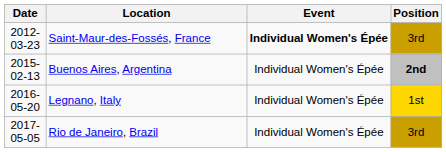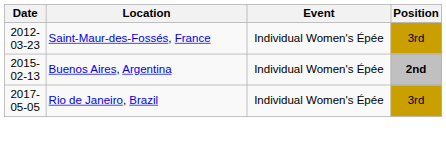 <table class="wikitable" style="text-align:center;">
 <tr>
 <th>Date</th>
 <th style="width:17em">Location</th>
 <th style="width:12em">Event</th>
 <th>Position</th>
 </tr>
 <tr>
 <td>2012-03-23</td>
 <td rowspan="1" align="left"> <a href='#'>Saint-Maur-des-Fossés</a>, <a href='#'>France</a></td>
-<td><strong>Individual Women's Épée</strong></td>
+<td>Individual Women's Épée</td>
 <td bgcolor="caramel">3rd</td>
 </tr>
 <tr>
 <td>2015-02-13</td>
 <td rowspan="1" align="left"> <a href='#'>Buenos Aires</a>, <a href='#'>Argentina</a></td>
 <td>Individual Women's Épée</td>
 <td bgcolor="silver"><strong>2nd</strong></td>
 </tr>
 <tr>
-<td>2016-05-20</td>
-<td rowspan="1" align="left"> <a href='#'>Legnano</a>, <a href='#'>Italy</a></td>
-<td>Individual Women's Épée</td>
-<td bgcolor="gold">1st</td>
-</tr>
-<tr>
 <td>2017-05-05</td>
 <td rowspan="1" align="left"> <a href='#'>Rio de Janeiro</a>, <a href='#'>Brazil</a></td>
 <td>Individual Women's Épée</td>
 <td bgcolor="caramel">3rd</td>
 </tr>
 </table>
